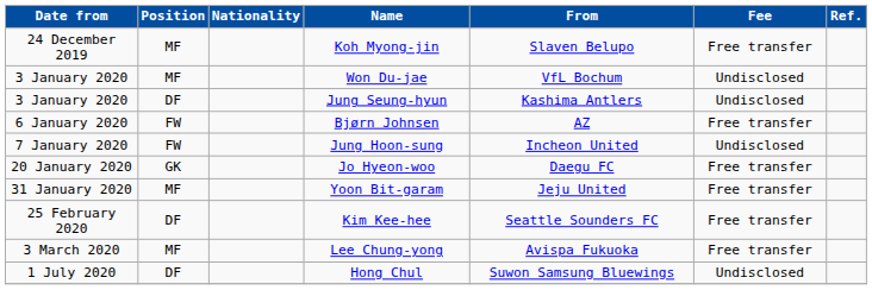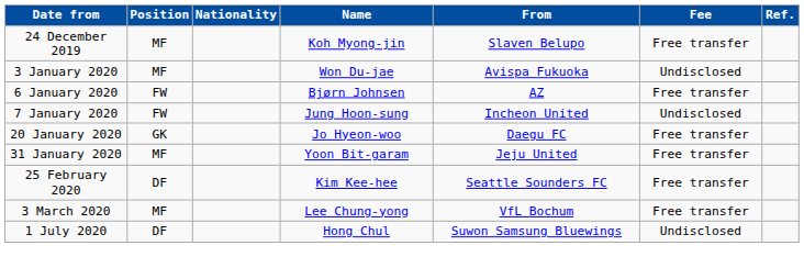 <table class="wikitable" style="text-align:center; font-size:90%; ">
 <tr>
 <th style="background:#014ea0; color:#FFFFFF; width:110px;">Date from</th>
 <th style="background:#014ea0; color:#FFFFFF; width:50px;">Position</th>
 <th style="background:#014ea0; color:#FFFFFF; width:50px;">Nationality</th>
 <th style="background:#014ea0; color:#FFFFFF; width:140px;">Name</th>
 <th style="background:#014ea0; color:#FFFFFF; width:190px;">From</th>
 <th style="background:#014ea0; color:#FFFFFF; width:110px;">Fee</th>
 <th style="background:#014ea0; color:#FFFFFF; width:30px;">Ref.</th>
 </tr>
 <tr>
 <td>24 December 2019</td>
 <td>MF</td>
 <td></td>
 <td><a href='#'>Koh Myong-jin</a></td>
 <td> <a href='#'>Slaven Belupo</a></td>
 <td>Free transfer</td>
 <td></td>
 </tr>
 <tr>
 <td>3 January 2020</td>
 <td>MF</td>
 <td></td>
 <td><a href='#'>Won Du-jae</a></td>
-<td> <a href='#'>VfL Bochum</a></td>
-<td>Undisclosed</td>
-<td></td>
-</tr>
-<tr>
-<td>3 January 2020</td>
-<td>DF</td>
-<td></td>
-<td><a href='#'>Jung Seung-hyun</a></td>
-<td> <a href='#'>Kashima Antlers</a></td>
+<td> <a href='#'>Avispa Fukuoka</a></td>
 <td>Undisclosed</td>
 <td></td>
 </tr>
 <tr>
 <td>6 January 2020</td>
 <td>FW</td>
 <td></td>
 <td><a href='#'>Bjørn Johnsen</a></td>
 <td> <a href='#'>AZ</a></td>
 <td>Free transfer</td>
 <td></td>
 </tr>
 <tr>
 <td>7 January 2020</td>
 <td>FW</td>
 <td></td>
 <td><a href='#'>Jung Hoon-sung</a></td>
 <td> <a href='#'>Incheon United</a></td>
 <td>Undisclosed</td>
 <td></td>
 </tr>
 <tr>
 <td>20 January 2020</td>
 <td>GK</td>
 <td></td>
 <td><a href='#'>Jo Hyeon-woo</a></td>
 <td> <a href='#'>Daegu FC</a></td>
 <td>Free transfer</td>
 <td></td>
 </tr>
 <tr>
 <td>31 January 2020</td>
 <td>MF</td>
 <td></td>
 <td><a href='#'>Yoon Bit-garam</a></td>
 <td> <a href='#'>Jeju United</a></td>
 <td>Free transfer</td>
 <td></td>
 </tr>
 <tr>
 <td>25 February 2020</td>
 <td>DF</td>
 <td></td>
 <td><a href='#'>Kim Kee-hee</a></td>
 <td> <a href='#'>Seattle Sounders FC</a></td>
 <td>Free transfer</td>
 <td></td>
 </tr>
 <tr>
 <td>3 March 2020</td>
 <td>MF</td>
 <td></td>
 <td><a href='#'>Lee Chung-yong</a></td>
-<td> <a href='#'>Avispa Fukuoka</a></td>
+<td> <a href='#'>VfL Bochum</a></td>
 <td>Free transfer</td>
 <td></td>
 </tr>
 <tr>
 <td>1 July 2020</td>
 <td>DF</td>
 <td></td>
 <td><a href='#'>Hong Chul</a></td>
 <td> <a href='#'>Suwon Samsung Bluewings</a></td>
 <td>Undisclosed</td>
 <td></td>
 </tr>
 <tr>
 </tr>
 </table>
